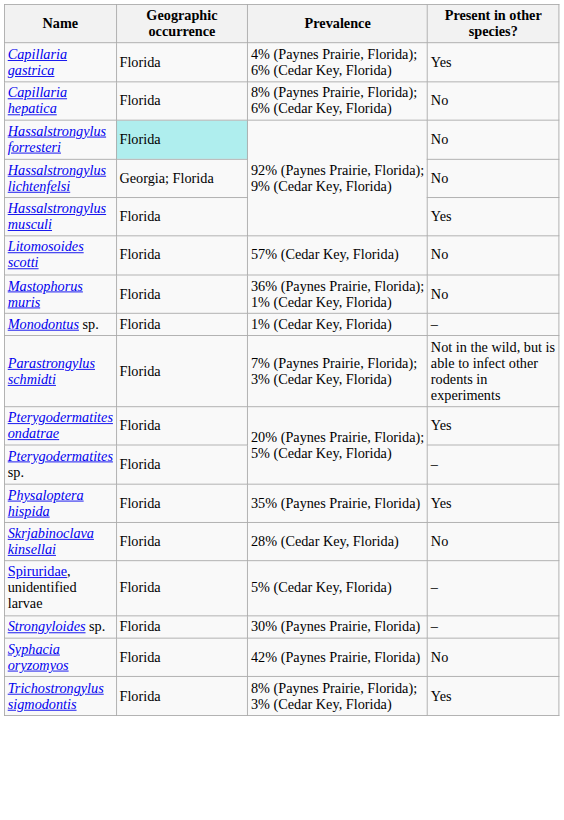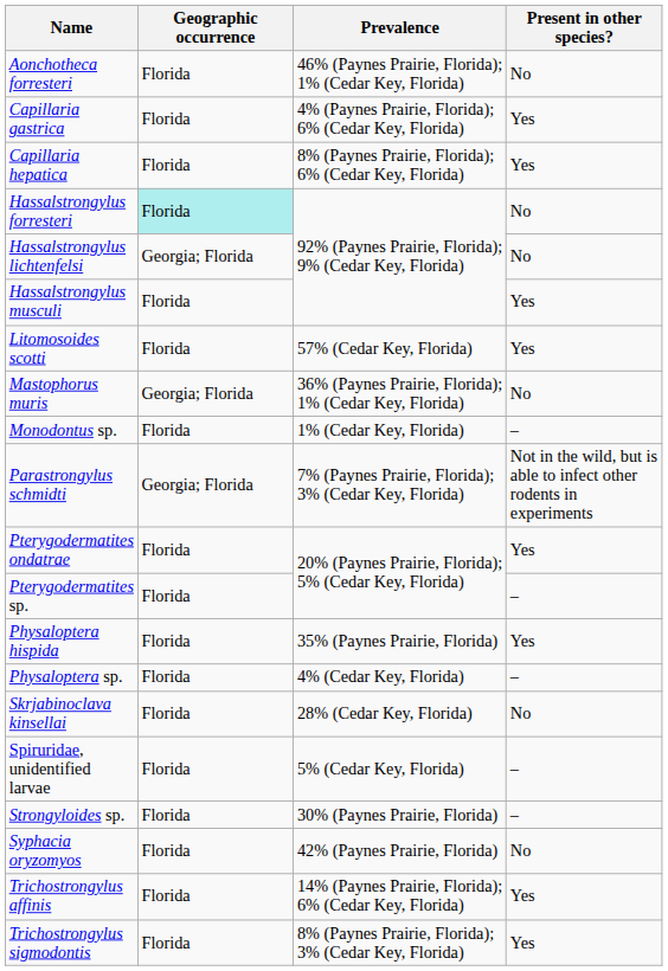 <table class="wikitable" style="width: 100%">
 <tr>
 <th width="15%">Name</th>
 <th width="25%">Geographic occurrence</th>
 <th width="35%">Prevalence</th>
 <th width="25%">Present in other species?</th>
+</tr>
+<tr>
+<td><em><a href='#'>Aonchotheca forresteri</a></em></td>
+<td>Florida</td>
+<td>46% (Paynes Prairie, Florida); 1% (Cedar Key, Florida)</td>
+<td>No</td>
 </tr>
 <tr>
 <td><em><a href='#'>Capillaria gastrica</a></em></td>
 <td>Florida</td>
 <td>4% (Paynes Prairie, Florida); 6% (Cedar Key, Florida)</td>
 <td>Yes</td>
 </tr>
 <tr>
 <td><em><a href='#'>Capillaria hepatica</a></em></td>
 <td>Florida</td>
 <td>8% (Paynes Prairie, Florida); 6% (Cedar Key, Florida)</td>
-<td>No</td>
+<td>Yes</td>
 </tr>
 <tr>
 <td><em><a href='#'>Hassalstrongylus forresteri</a></em></td>
 <td style="background: paleturquoise;">Florida</td>
 <td rowspan="3">92% (Paynes Prairie, Florida); 9% (Cedar Key, Florida)</td>
 <td>No</td>
 </tr>
 <tr>
 <td><em><a href='#'>Hassalstrongylus lichtenfelsi</a></em></td>
 <td>Georgia; Florida</td>
 <td>No</td>
 </tr>
 <tr>
 <td><em><a href='#'>Hassalstrongylus musculi</a></em></td>
 <td>Florida</td>
 <td>Yes</td>
 </tr>
 <tr>
 <td><em><a href='#'>Litomosoides scotti</a></em></td>
 <td>Florida</td>
 <td>57% (Cedar Key, Florida)</td>
-<td>No</td>
+<td>Yes</td>
 </tr>
 <tr>
 <td><em><a href='#'>Mastophorus muris</a></em></td>
-<td>Florida</td>
+<td>Georgia; Florida</td>
 <td>36% (Paynes Prairie, Florida); 1% (Cedar Key, Florida)</td>
 <td>No</td>
 </tr>
 <tr>
 <td><em><a href='#'>Monodontus</a></em> sp.</td>
 <td>Florida</td>
 <td>1% (Cedar Key, Florida)</td>
 <td>–</td>
 </tr>
 <tr>
 <td><em><a href='#'>Parastrongylus schmidti</a></em></td>
-<td>Florida</td>
+<td>Georgia; Florida</td>
 <td>7% (Paynes Prairie, Florida); 3% (Cedar Key, Florida)</td>
 <td>Not in the wild, but is able to infect other rodents in experiments</td>
 </tr>
 <tr>
 <td><em><a href='#'>Pterygodermatites ondatrae</a></em></td>
 <td>Florida</td>
 <td rowspan="2">20% (Paynes Prairie, Florida); 5% (Cedar Key, Florida)</td>
 <td>Yes</td>
 </tr>
 <tr>
 <td><em><a href='#'>Pterygodermatites</a></em> sp.</td>
 <td>Florida</td>
 <td>–</td>
 </tr>
 <tr>
 <td><em><a href='#'>Physaloptera hispida</a></em></td>
 <td>Florida</td>
 <td>35% (Paynes Prairie, Florida)</td>
 <td>Yes</td>
+</tr>
+<tr>
+<td><em><a href='#'>Physaloptera</a></em> sp.</td>
+<td>Florida</td>
+<td>4% (Cedar Key, Florida)</td>
+<td>–</td>
 </tr>
 <tr>
 <td><em><a href='#'>Skrjabinoclava kinsellai</a></em></td>
 <td>Florida</td>
 <td>28% (Cedar Key, Florida)</td>
 <td>No</td>
 </tr>
 <tr>
 <td><a href='#'>Spiruridae</a>, unidentified larvae</td>
 <td>Florida</td>
 <td>5% (Cedar Key, Florida)</td>
 <td>–</td>
 </tr>
 <tr>
 <td><em><a href='#'>Strongyloides</a></em> sp.</td>
 <td>Florida</td>
 <td>30% (Paynes Prairie, Florida)</td>
 <td>–</td>
 </tr>
 <tr>
 <td><em><a href='#'>Syphacia oryzomyos</a></em></td>
 <td>Florida</td>
 <td>42% (Paynes Prairie, Florida)</td>
 <td>No</td>
 </tr>
 <tr>
+<td><em><a href='#'>Trichostrongylus affinis</a></em></td>
+<td>Florida</td>
+<td>14% (Paynes Prairie, Florida); 6% (Cedar Key, Florida)</td>
+<td>Yes</td>
+</tr>
+<tr>
 <td><em><a href='#'>Trichostrongylus sigmodontis</a></em></td>
 <td>Florida</td>
 <td>8% (Paynes Prairie, Florida); 3% (Cedar Key, Florida)</td>
 <td>Yes</td>
 </tr>
 </table>
